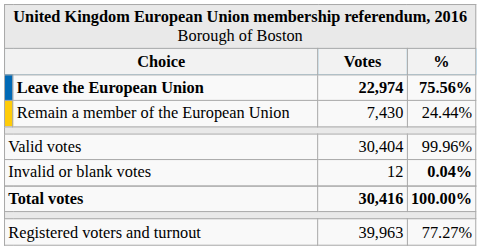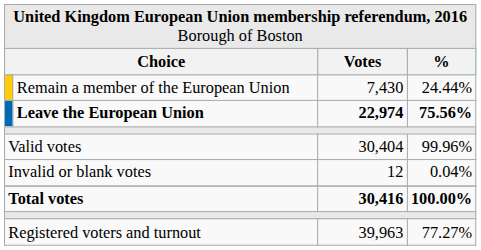 <table class="wikitable" style="text-align:right; font-size:100%;">
 <tr>
 <td colspan="4" bgcolor="#E9E9E9" align="center"><strong>United Kingdom European Union membership referendum, 2016</strong> <br>Borough of Boston</td>
 </tr>
 <tr bgcolor="#09a8ff" align="center">
 <th align="left" colspan="2" width="300">Choice</th>
 <th width="80">Votes</th>
 <th width="50">%</th>
 </tr>
 <tr>
+<td width="1" bgcolor="#ffcc08"></td>
+<td align="left">Remain a member of the European Union</td>
+<td>7,430</td>
+<td>24.44%</td>
+</tr>
+<tr>
 <td bgcolor="#0069b5"></td>
 <td align="left"><strong>Leave the European Union</strong></td>
 <td><strong>22,974</strong></td>
 <td><strong>75.56%</strong></td>
-</tr>
-<tr>
-<td width="1" bgcolor="#ffcc08"></td>
-<td align="left">Remain a member of the European Union</td>
-<td>7,430</td>
-<td>24.44%</td>
 </tr>
 <tr>
 <td colspan="4" bgcolor="#E9E9E9"></td>
 </tr>
 <tr>
 <td align="left" colspan="2">Valid votes</td>
 <td>30,404</td>
 <td>99.96%</td>
 </tr>
 <tr>
 <td align="left" colspan="2">Invalid or blank votes</td>
 <td>12</td>
-<td><strong>0.04%</strong></td>
+<td>0.04%</td>
 </tr>
 <tr>
 </tr>
 <tr style="font-weight:bold;">
 <td align="left" colspan="2">Total votes</td>
 <td>30,416</td>
 <td>100.00%</td>
 </tr>
 <tr>
 <td colspan="4" bgcolor="#E9E9E9"></td>
 </tr>
 <tr>
 <td align="left" colspan="2">Registered voters and turnout</td>
 <td>39,963</td>
 <td>77.27%</td>
 </tr>
 </table>
